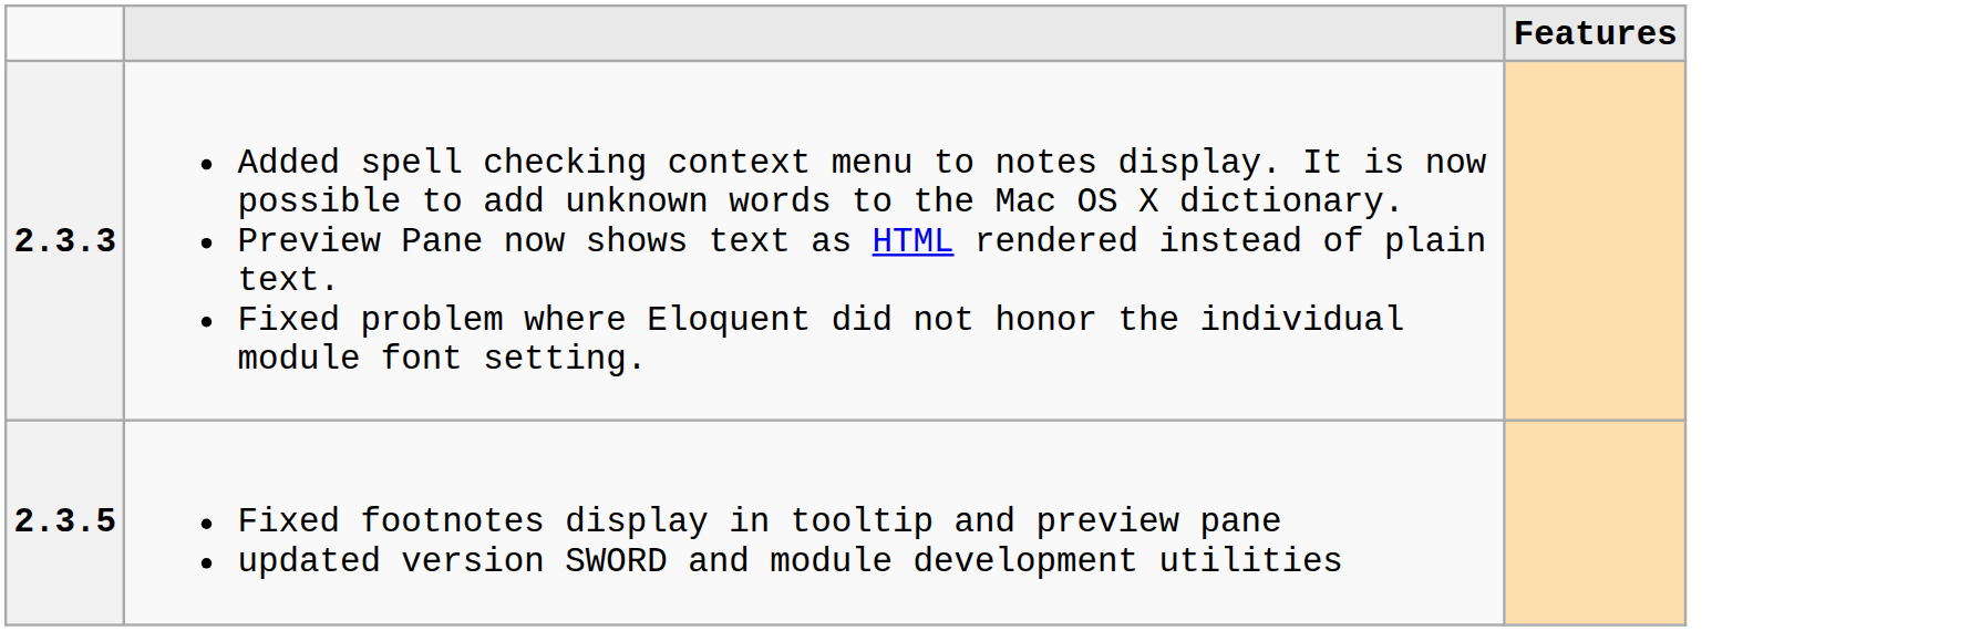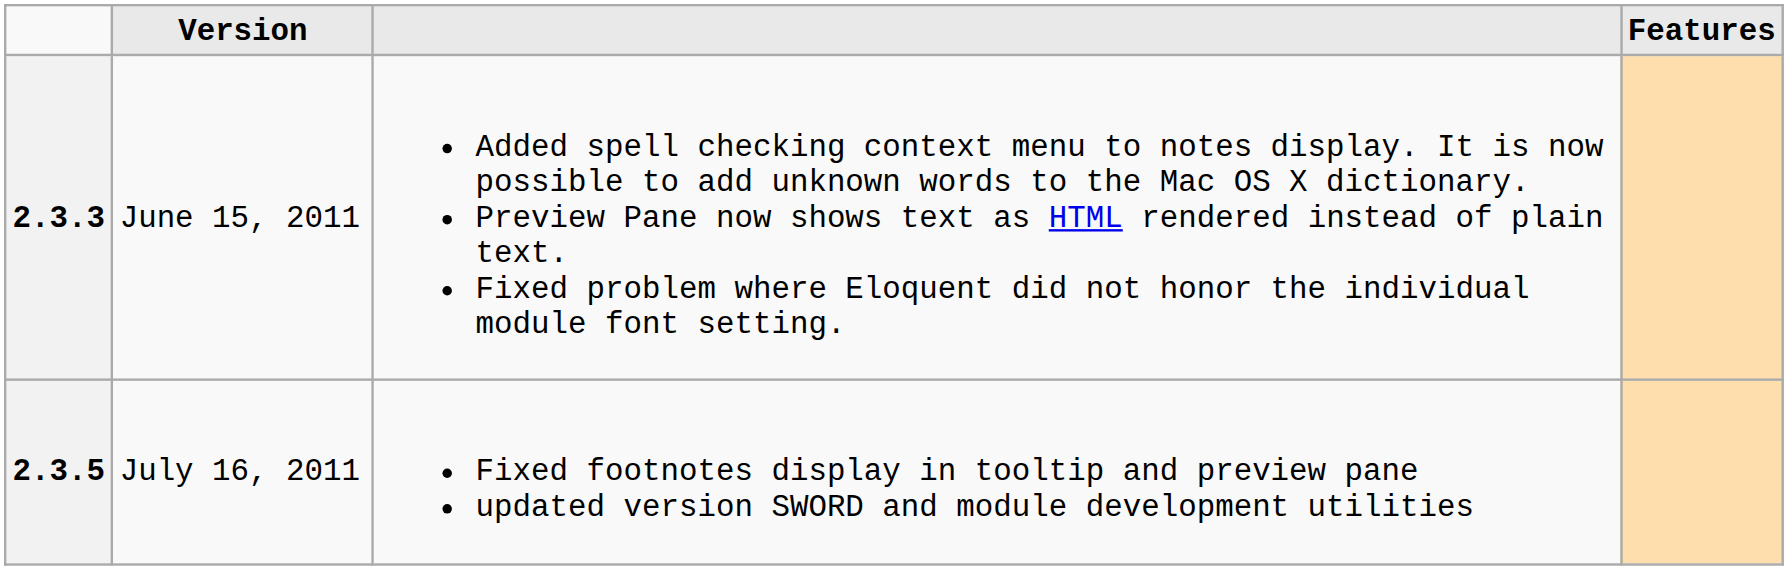 <table class="wikitable" font-size:90%;">
 <tr>
 <td></td>
+<th style="background:#e9e9e9; width:8em; text-align:center;">Version</th>
 <th style="background:#e9e9e9; width:16em; text-align:center;"></th>
 <th style="background:#e9e9e9; text-align:center;">Features</th>
 </tr>
 <tr>
 <th>2.3.3</th>
+<td>June 15, 2011</td>
 <td style="min-width: 40em;"><br><ul><li>Added spell checking context menu to notes display. It is now possible to add unknown words to the Mac OS X dictionary.</li><li>Preview Pane now shows text as <a href='#'>HTML</a> rendered instead of plain text.</li><li>Fixed problem where Eloquent did not honor the individual module font setting.</li></ul></td>
 <td style="white-space:nowrap;background:#ffdead;"></td>
 </tr>
 <tr>
 <th>2.3.5</th>
+<td>July 16, 2011</td>
 <td><br><ul><li>Fixed footnotes display in tooltip and preview pane</li><li>updated version SWORD and module development utilities</li></ul></td>
 <td style="white-space:nowrap;background:#ffdead;"></td>
 </tr>
 </table>
